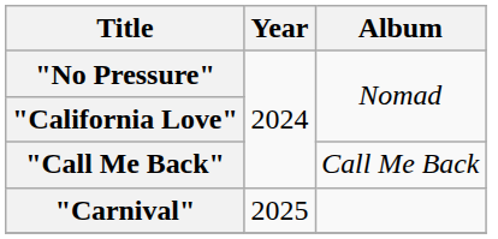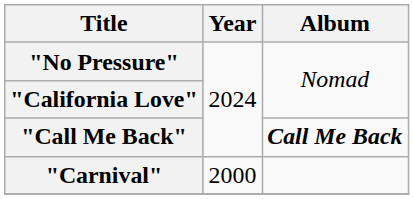 <table class="wikitable plainrowheaders" style="text-align:center">
 <tr>
 <th scope="col">Title</th>
 <th scope="col">Year</th>
 <th scope="col">Album</th>
 </tr>
 <tr>
 <th scope="row">"No Pressure"</th>
 <td rowspan="3">2024</td>
 <td rowspan="2"><em>Nomad</em></td>
 </tr>
 <tr>
 <th scope="row">"California Love"</th>
 </tr>
 <tr>
 <th scope="row">"Call Me Back"</th>
-<td><em>Call Me Back</em></td>
+<td><strong><em>Call Me Back</em></strong></td>
 </tr>
 <tr>
 <th scope="row">"Carnival"</th>
-<td>2025</td>
+<td>2000</td>
 <td></td>
 </tr>
 <tr>
 </tr>
 </table>
